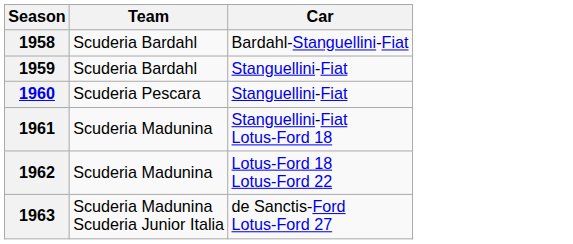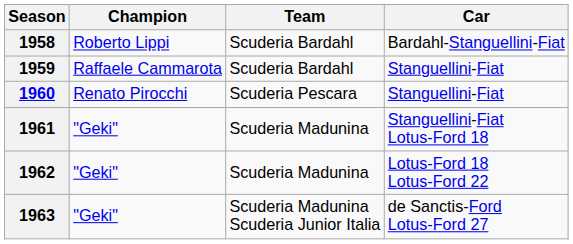 <table class="wikitable">
 <tr>
 <th>Season</th>
+<th>Champion</th>
 <th>Team</th>
 <th>Car</th>
 </tr>
 <tr>
 <th>1958</th>
+<td> <a href='#'>Roberto Lippi</a></td>
 <td>Scuderia Bardahl</td>
 <td>Bardahl-<a href='#'>Stanguellini</a>-<a href='#'>Fiat</a></td>
 </tr>
 <tr>
 <th>1959</th>
+<td> <a href='#'>Raffaele Cammarota</a></td>
 <td>Scuderia Bardahl</td>
 <td><a href='#'>Stanguellini</a>-<a href='#'>Fiat</a></td>
 </tr>
 <tr>
 <th><a href='#'>1960</a></th>
+<td> <a href='#'>Renato Pirocchi</a></td>
 <td>Scuderia Pescara</td>
 <td><a href='#'>Stanguellini</a>-<a href='#'>Fiat</a></td>
 </tr>
 <tr>
 <th>1961</th>
+<td> <a href='#'>"Geki"</a></td>
 <td>Scuderia Madunina</td>
 <td><a href='#'>Stanguellini</a>-<a href='#'>Fiat</a><br><a href='#'>Lotus-Ford 18</a></td>
 </tr>
 <tr>
 <th>1962</th>
+<td> <a href='#'>"Geki"</a></td>
 <td>Scuderia Madunina</td>
 <td><a href='#'>Lotus-Ford 18</a><br><a href='#'>Lotus-Ford 22</a></td>
 </tr>
 <tr>
 <th>1963</th>
+<td> <a href='#'>"Geki"</a></td>
 <td>Scuderia Madunina<br>Scuderia Junior Italia</td>
 <td>de Sanctis-<a href='#'>Ford</a><br><a href='#'>Lotus-Ford 27</a></td>
 </tr>
 </table>
